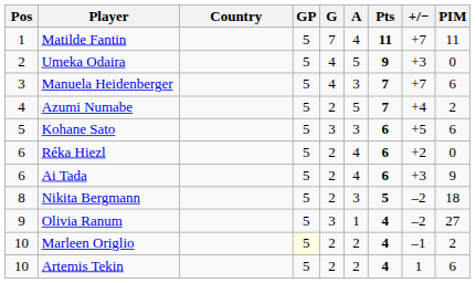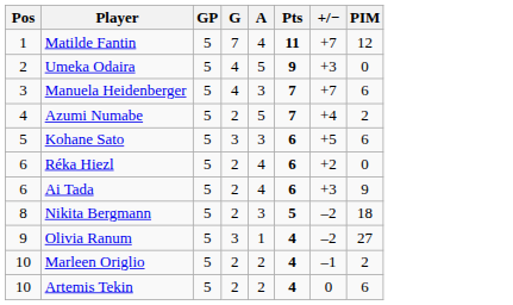 <table class="wikitable sortable" style="text-align: center;">
 <tr>
 <th width=30>Pos</th>
 <th width=150>Player</th>
-<th width=120>Country</th>
 <th width=20>GP</th>
 <th width=20>G</th>
 <th width=20>A</th>
 <th width=30>Pts</th>
 <th width=30>+/−</th>
 <th width=30>PIM</th>
 </tr>
 <tr>
 <td>1</td>
 <td align="left"><a href='#'>Matilde Fantin</a></td>
-<td align="left"></td>
 <td>5</td>
 <td>7</td>
 <td>4</td>
 <td><strong>11</strong></td>
 <td>+7</td>
-<td>11</td>
+<td>12</td>
 </tr>
 <tr>
 <td>2</td>
 <td align="left"><a href='#'>Umeka Odaira</a></td>
-<td align="left"></td>
 <td>5</td>
 <td>4</td>
 <td>5</td>
 <td><strong>9</strong></td>
 <td>+3</td>
 <td>0</td>
 </tr>
 <tr>
 <td>3</td>
 <td align="left"><a href='#'>Manuela Heidenberger</a></td>
-<td align="left"></td>
 <td>5</td>
 <td>4</td>
 <td>3</td>
 <td><strong>7</strong></td>
 <td>+7</td>
 <td>6</td>
 </tr>
 <tr>
 <td>4</td>
 <td align="left"><a href='#'>Azumi Numabe</a></td>
-<td align="left"></td>
 <td>5</td>
 <td>2</td>
 <td>5</td>
 <td><strong>7</strong></td>
 <td>+4</td>
 <td>2</td>
 </tr>
 <tr>
 <td>5</td>
 <td align="left"><a href='#'>Kohane Sato</a></td>
-<td align="left"></td>
 <td>5</td>
 <td>3</td>
 <td>3</td>
 <td><strong>6</strong></td>
 <td>+5</td>
 <td>6</td>
 </tr>
 <tr>
 <td>6</td>
 <td align="left"><a href='#'>Réka Hiezl</a></td>
-<td align="left"></td>
 <td>5</td>
 <td>2</td>
 <td>4</td>
 <td><strong>6</strong></td>
 <td>+2</td>
 <td>0</td>
 </tr>
 <tr>
 <td>6</td>
 <td align="left"><a href='#'>Ai Tada</a></td>
-<td align="left"></td>
 <td>5</td>
 <td>2</td>
 <td>4</td>
 <td><strong>6</strong></td>
 <td>+3</td>
 <td>9</td>
 </tr>
 <tr>
 <td>8</td>
 <td align="left"><a href='#'>Nikita Bergmann</a></td>
-<td align="left"></td>
 <td>5</td>
 <td>2</td>
 <td>3</td>
 <td><strong>5</strong></td>
 <td>–2</td>
 <td>18</td>
 </tr>
 <tr>
 <td>9</td>
 <td align="left"><a href='#'>Olivia Ranum</a></td>
-<td align="left"></td>
 <td>5</td>
 <td>3</td>
 <td>1</td>
 <td><strong>4</strong></td>
 <td>–2</td>
 <td>27</td>
 </tr>
 <tr>
 <td>10</td>
 <td align="left"><a href='#'>Marleen Origlio</a></td>
-<td align="left"></td>
-<td style="background: lightyellow;">5</td>
+<td>5</td>
 <td>2</td>
 <td>2</td>
 <td><strong>4</strong></td>
 <td>–1</td>
 <td>2</td>
 </tr>
 <tr>
 <td>10</td>
 <td align="left"><a href='#'>Artemis Tekin</a></td>
-<td align="left"></td>
 <td>5</td>
 <td>2</td>
 <td>2</td>
 <td><strong>4</strong></td>
-<td>1</td>
+<td>0</td>
 <td>6</td>
 </tr>
 </table>
